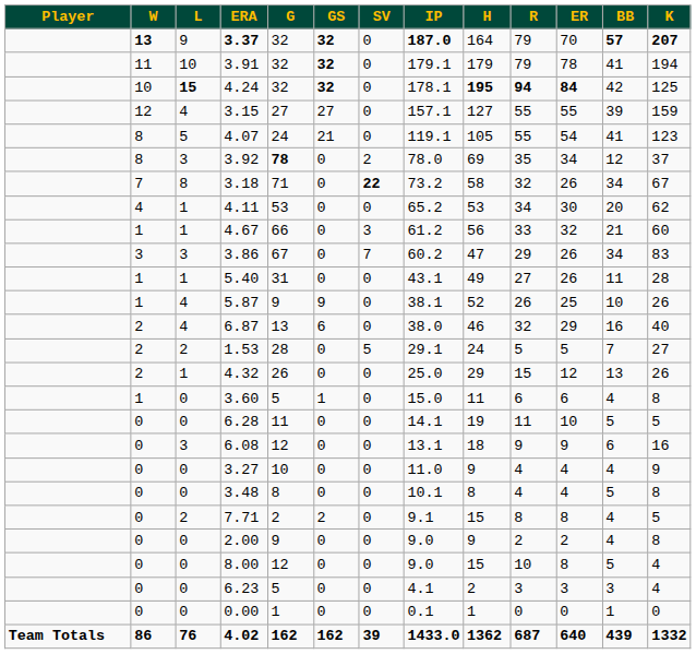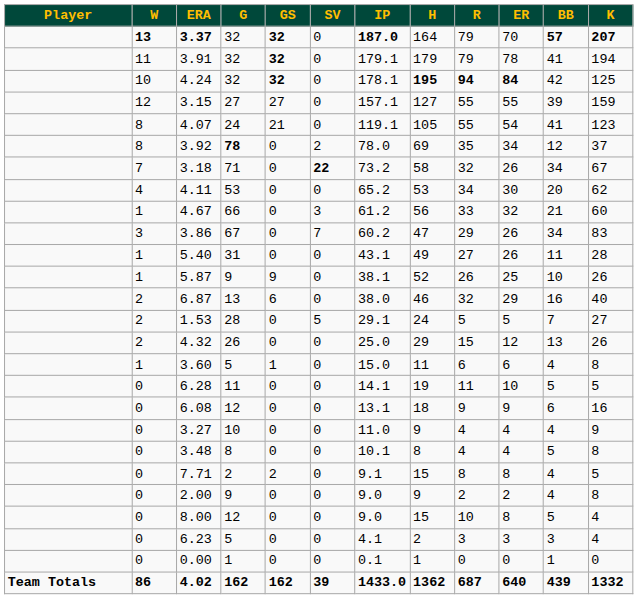 <table class="wikitable sortable">
 <tr>
 <th style="background:#00483A; color:#FFBE00; width:20%;">Player</th>
 <th style="background:#00483A; color:#FFBE00; width:7%;">W</th>
-<th style="background:#00483A; color:#FFBE00; width:7%;">L</th>
 <th style="background:#00483A; color:#FFBE00; width:7%;">ERA</th>
 <th style="background:#00483A; color:#FFBE00; width:7%;">G</th>
 <th style="background:#00483A; color:#FFBE00; width:7%;">GS</th>
 <th style="background:#00483A; color:#FFBE00; width:7%;">SV</th>
 <th style="background:#00483A; color:#FFBE00; width:7%;">IP</th>
 <th style="background:#00483A; color:#FFBE00; width:7%;">H</th>
 <th style="background:#00483A; color:#FFBE00; width:7%;">R</th>
 <th style="background:#00483A; color:#FFBE00; width:7%;">ER</th>
 <th style="background:#00483A; color:#FFBE00; width:7%;">BB</th>
 <th style="background:#00483A; color:#FFBE00; width:7%;">K</th>
 </tr>
 <tr>
 <td></td>
 <td><strong>13</strong></td>
-<td>9</td>
 <td><strong>3.37</strong></td>
 <td>32</td>
 <td><strong>32</strong></td>
 <td>0</td>
 <td><strong>187.0</strong></td>
 <td>164</td>
 <td>79</td>
 <td>70</td>
 <td><strong>57</strong></td>
 <td><strong>207</strong></td>
 </tr>
 <tr>
 <td></td>
 <td>11</td>
-<td>10</td>
 <td>3.91</td>
 <td>32</td>
 <td><strong>32</strong></td>
 <td>0</td>
 <td>179.1</td>
 <td>179</td>
 <td>79</td>
 <td>78</td>
 <td>41</td>
 <td>194</td>
 </tr>
 <tr>
 <td></td>
 <td>10</td>
-<td><strong>15</strong></td>
 <td>4.24</td>
 <td>32</td>
 <td><strong>32</strong></td>
 <td>0</td>
 <td>178.1</td>
 <td><strong>195</strong></td>
 <td><strong>94</strong></td>
 <td><strong>84</strong></td>
 <td>42</td>
 <td>125</td>
 </tr>
 <tr>
 <td></td>
 <td>12</td>
-<td>4</td>
 <td>3.15</td>
 <td>27</td>
 <td>27</td>
 <td>0</td>
 <td>157.1</td>
 <td>127</td>
 <td>55</td>
 <td>55</td>
 <td>39</td>
 <td>159</td>
 </tr>
 <tr>
 <td></td>
 <td>8</td>
-<td>5</td>
 <td>4.07</td>
 <td>24</td>
 <td>21</td>
 <td>0</td>
 <td>119.1</td>
 <td>105</td>
 <td>55</td>
 <td>54</td>
 <td>41</td>
 <td>123</td>
 </tr>
 <tr>
 <td></td>
 <td>8</td>
-<td>3</td>
 <td>3.92</td>
 <td><strong>78</strong></td>
 <td>0</td>
 <td>2</td>
 <td>78.0</td>
 <td>69</td>
 <td>35</td>
 <td>34</td>
 <td>12</td>
 <td>37</td>
 </tr>
 <tr>
 <td></td>
 <td>7</td>
-<td>8</td>
 <td>3.18</td>
 <td>71</td>
 <td>0</td>
 <td><strong>22</strong></td>
 <td>73.2</td>
 <td>58</td>
 <td>32</td>
 <td>26</td>
 <td>34</td>
 <td>67</td>
 </tr>
 <tr>
 <td></td>
 <td>4</td>
-<td>1</td>
 <td>4.11</td>
 <td>53</td>
 <td>0</td>
 <td>0</td>
 <td>65.2</td>
 <td>53</td>
 <td>34</td>
 <td>30</td>
 <td>20</td>
 <td>62</td>
 </tr>
 <tr>
 <td></td>
-<td>1</td>
 <td>1</td>
 <td>4.67</td>
 <td>66</td>
 <td>0</td>
 <td>3</td>
 <td>61.2</td>
 <td>56</td>
 <td>33</td>
 <td>32</td>
 <td>21</td>
 <td>60</td>
 </tr>
 <tr>
 <td></td>
 <td>3</td>
-<td>3</td>
 <td>3.86</td>
 <td>67</td>
 <td>0</td>
 <td>7</td>
 <td>60.2</td>
 <td>47</td>
 <td>29</td>
 <td>26</td>
 <td>34</td>
 <td>83</td>
 </tr>
 <tr>
 <td></td>
-<td>1</td>
 <td>1</td>
 <td>5.40</td>
 <td>31</td>
 <td>0</td>
 <td>0</td>
 <td>43.1</td>
 <td>49</td>
 <td>27</td>
 <td>26</td>
 <td>11</td>
 <td>28</td>
 </tr>
 <tr>
 <td></td>
 <td>1</td>
-<td>4</td>
 <td>5.87</td>
 <td>9</td>
 <td>9</td>
 <td>0</td>
 <td>38.1</td>
 <td>52</td>
 <td>26</td>
 <td>25</td>
 <td>10</td>
 <td>26</td>
 </tr>
 <tr>
 <td></td>
 <td>2</td>
-<td>4</td>
 <td>6.87</td>
 <td>13</td>
 <td>6</td>
 <td>0</td>
 <td>38.0</td>
 <td>46</td>
 <td>32</td>
 <td>29</td>
 <td>16</td>
 <td>40</td>
 </tr>
 <tr>
 <td></td>
-<td>2</td>
 <td>2</td>
 <td>1.53</td>
 <td>28</td>
 <td>0</td>
 <td>5</td>
 <td>29.1</td>
 <td>24</td>
 <td>5</td>
 <td>5</td>
 <td>7</td>
 <td>27</td>
 </tr>
 <tr>
 <td></td>
 <td>2</td>
-<td>1</td>
 <td>4.32</td>
 <td>26</td>
 <td>0</td>
 <td>0</td>
 <td>25.0</td>
 <td>29</td>
 <td>15</td>
 <td>12</td>
 <td>13</td>
 <td>26</td>
 </tr>
 <tr>
 <td></td>
 <td>1</td>
-<td>0</td>
 <td>3.60</td>
 <td>5</td>
 <td>1</td>
 <td>0</td>
 <td>15.0</td>
 <td>11</td>
 <td>6</td>
 <td>6</td>
 <td>4</td>
 <td>8</td>
 </tr>
 <tr>
 <td></td>
-<td>0</td>
 <td>0</td>
 <td>6.28</td>
 <td>11</td>
 <td>0</td>
 <td>0</td>
 <td>14.1</td>
 <td>19</td>
 <td>11</td>
 <td>10</td>
 <td>5</td>
 <td>5</td>
 </tr>
 <tr>
 <td></td>
 <td>0</td>
-<td>3</td>
 <td>6.08</td>
 <td>12</td>
 <td>0</td>
 <td>0</td>
 <td>13.1</td>
 <td>18</td>
 <td>9</td>
 <td>9</td>
 <td>6</td>
 <td>16</td>
 </tr>
 <tr>
 <td></td>
-<td>0</td>
 <td>0</td>
 <td>3.27</td>
 <td>10</td>
 <td>0</td>
 <td>0</td>
 <td>11.0</td>
 <td>9</td>
 <td>4</td>
 <td>4</td>
 <td>4</td>
 <td>9</td>
 </tr>
 <tr>
 <td></td>
 <td>0</td>
-<td>0</td>
 <td>3.48</td>
 <td>8</td>
 <td>0</td>
 <td>0</td>
 <td>10.1</td>
 <td>8</td>
 <td>4</td>
 <td>4</td>
 <td>5</td>
 <td>8</td>
 </tr>
 <tr>
 <td></td>
 <td>0</td>
-<td>2</td>
 <td>7.71</td>
 <td>2</td>
 <td>2</td>
 <td>0</td>
 <td>9.1</td>
 <td>15</td>
 <td>8</td>
 <td>8</td>
 <td>4</td>
 <td>5</td>
 </tr>
 <tr>
 <td></td>
-<td>0</td>
 <td>0</td>
 <td>2.00</td>
 <td>9</td>
 <td>0</td>
 <td>0</td>
 <td>9.0</td>
 <td>9</td>
 <td>2</td>
 <td>2</td>
 <td>4</td>
 <td>8</td>
 </tr>
 <tr>
 <td></td>
 <td>0</td>
-<td>0</td>
 <td>8.00</td>
 <td>12</td>
 <td>0</td>
 <td>0</td>
 <td>9.0</td>
 <td>15</td>
 <td>10</td>
 <td>8</td>
 <td>5</td>
 <td>4</td>
 </tr>
 <tr>
 <td></td>
-<td>0</td>
 <td>0</td>
 <td>6.23</td>
 <td>5</td>
 <td>0</td>
 <td>0</td>
 <td>4.1</td>
 <td>2</td>
 <td>3</td>
 <td>3</td>
 <td>3</td>
 <td>4</td>
 </tr>
 <tr>
 <td></td>
 <td>0</td>
-<td>0</td>
 <td>0.00</td>
 <td>1</td>
 <td>0</td>
 <td>0</td>
 <td>0.1</td>
 <td>1</td>
 <td>0</td>
 <td>0</td>
 <td>1</td>
 <td>0</td>
 </tr>
 <tr>
 <td><strong>Team Totals</strong></td>
 <td><strong>86</strong></td>
-<td><strong>76</strong></td>
 <td><strong>4.02</strong></td>
 <td><strong>162</strong></td>
 <td><strong>162</strong></td>
 <td><strong>39</strong></td>
 <td><strong>1433.0</strong></td>
 <td><strong>1362</strong></td>
 <td><strong>687</strong></td>
 <td><strong>640</strong></td>
 <td><strong>439</strong></td>
 <td><strong>1332</strong></td>
 </tr>
 </table>
